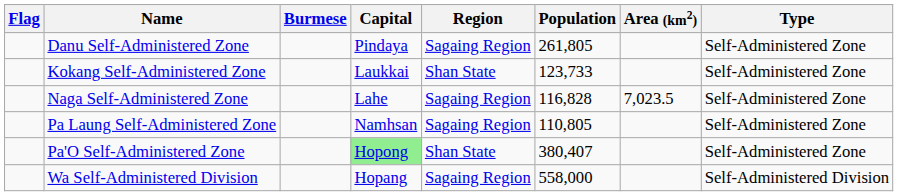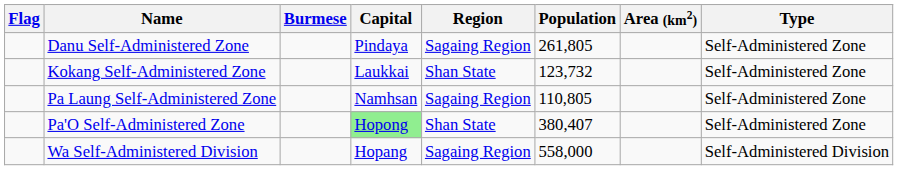 <table class="wikitable sortable">
 <tr>
 <th class="unsortable"><a href='#'>Flag</a></th>
 <th align="left">Name</th>
 <th align="left"><a href='#'>Burmese</a></th>
 <th align="left">Capital</th>
 <th align="left">Region</th>
 <th align="right">Population</th>
 <th align="right">Area <small>(km<sup>2</sup>)</small></th>
 <th align="right">Type</th>
 </tr>
 <tr>
 <td></td>
 <td><a href='#'>Danu Self-Administered Zone</a></td>
 <td></td>
 <td><a href='#'>Pindaya</a></td>
 <td><a href='#'>Sagaing Region</a></td>
 <td>261,805</td>
 <td></td>
 <td>Self-Administered Zone</td>
 </tr>
 <tr>
 <td></td>
 <td><a href='#'>Kokang Self-Administered Zone</a></td>
 <td></td>
 <td><a href='#'>Laukkai</a></td>
 <td><a href='#'>Shan State</a></td>
-<td>123,733</td>
+<td>123,732</td>
 <td></td>
-<td>Self-Administered Zone</td>
-</tr>
-<tr>
-<td></td>
-<td><a href='#'>Naga Self-Administered Zone</a></td>
-<td></td>
-<td><a href='#'>Lahe</a></td>
-<td><a href='#'>Sagaing Region</a></td>
-<td>116,828</td>
-<td>7,023.5</td>
 <td>Self-Administered Zone</td>
 </tr>
 <tr>
 <td></td>
 <td><a href='#'>Pa Laung Self-Administered Zone</a></td>
 <td></td>
 <td><a href='#'>Namhsan</a></td>
 <td><a href='#'>Sagaing Region</a></td>
 <td>110,805</td>
 <td></td>
 <td>Self-Administered Zone</td>
 </tr>
 <tr>
 <td></td>
 <td><a href='#'>Pa'O Self-Administered Zone</a></td>
 <td></td>
 <td style="background: lightgreen;"><a href='#'>Hopong</a></td>
 <td><a href='#'>Shan State</a></td>
 <td>380,407</td>
 <td></td>
 <td>Self-Administered Zone</td>
 </tr>
 <tr>
 <td></td>
 <td><a href='#'>Wa Self-Administered Division</a></td>
 <td></td>
 <td><a href='#'>Hopang</a></td>
 <td><a href='#'>Sagaing Region</a></td>
 <td>558,000</td>
 <td></td>
 <td>Self-Administered Division</td>
 </tr>
 </table>
